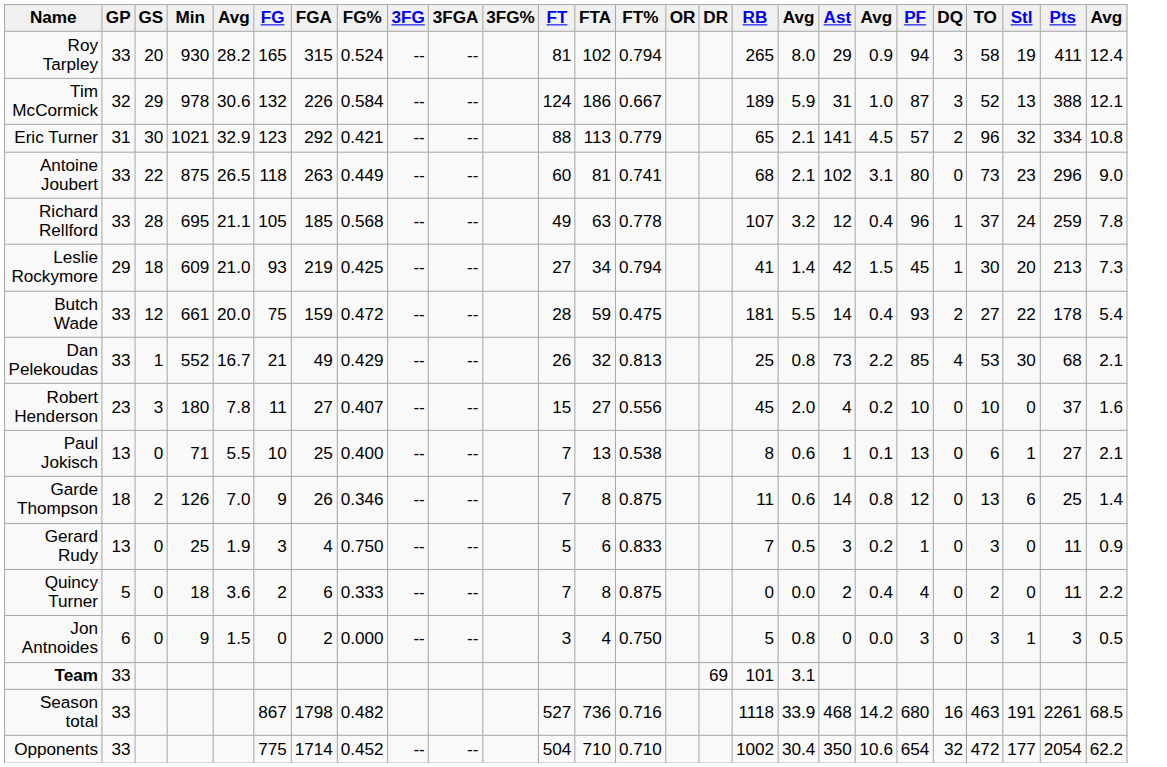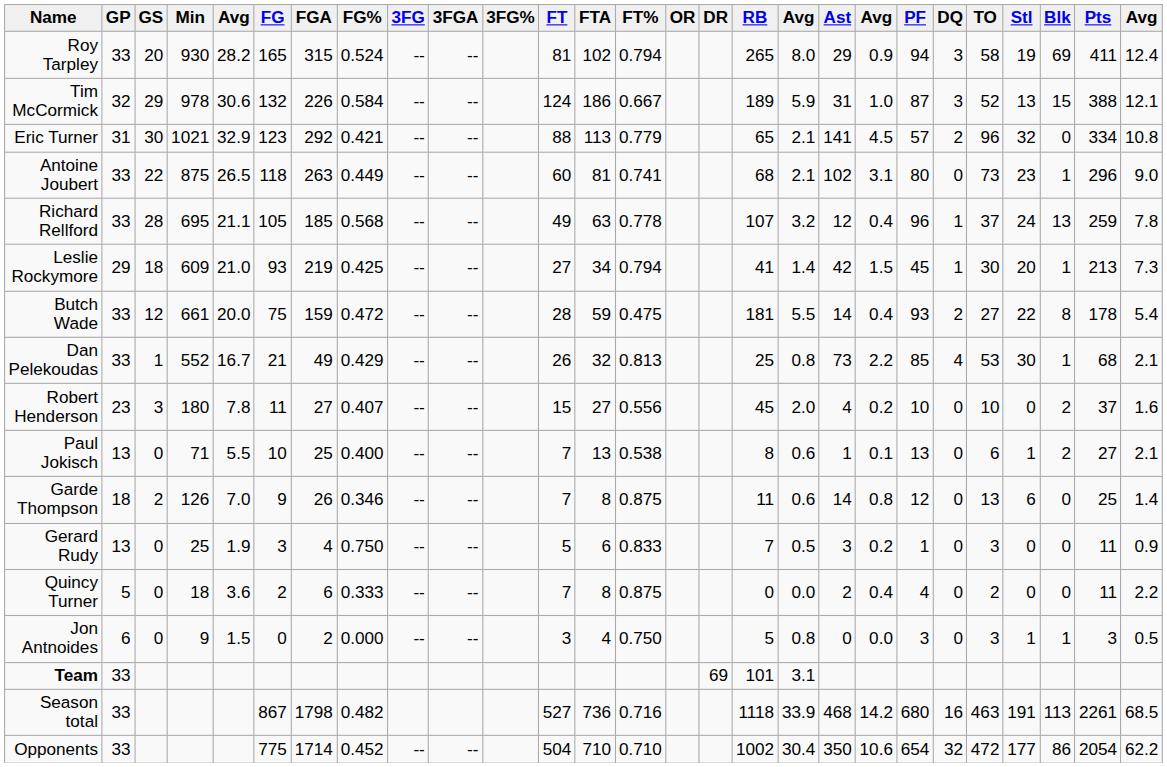 <table class="wikitable sortable" style="text-align:right">
 <tr>
 <td style="text-align:center; background:#f0f0f0;"><strong>Name</strong></td>
 <td style="text-align:center; background:#f0f0f0;"><strong>GP</strong></td>
 <td style="text-align:center; background:#f0f0f0;"><strong>GS</strong></td>
 <td style="text-align:center; background:#f0f0f0;"><strong>Min</strong></td>
 <td style="text-align:center; background:#f0f0f0;"><strong>Avg</strong></td>
 <td style="text-align:center; background:#f0f0f0;"><strong><a href='#'>FG</a></strong></td>
 <td style="text-align:center; background:#f0f0f0;"><strong>FGA</strong></td>
 <td style="text-align:center; background:#f0f0f0;"><strong>FG%</strong></td>
 <td style="text-align:center; background:#f0f0f0;"><strong><a href='#'>3FG</a></strong></td>
 <td style="text-align:center; background:#f0f0f0;"><strong>3FGA</strong></td>
 <td style="text-align:center; background:#f0f0f0;"><strong>3FG%</strong></td>
 <td style="text-align:center; background:#f0f0f0;"><strong><a href='#'>FT</a></strong></td>
 <td style="text-align:center; background:#f0f0f0;"><strong>FTA</strong></td>
 <td style="text-align:center; background:#f0f0f0;"><strong>FT%</strong></td>
 <td style="text-align:center; background:#f0f0f0;"><strong>OR</strong></td>
 <td style="text-align:center; background:#f0f0f0;"><strong>DR</strong></td>
 <td style="text-align:center; background:#f0f0f0;"><strong><a href='#'>RB</a></strong></td>
 <td style="text-align:center; background:#f0f0f0;"><strong>Avg</strong></td>
 <td style="text-align:center; background:#f0f0f0;"><strong><a href='#'>Ast</a></strong></td>
 <td style="text-align:center; background:#f0f0f0;"><strong>Avg</strong></td>
 <td style="text-align:center; background:#f0f0f0;"><strong><a href='#'>PF</a></strong></td>
 <td style="text-align:center; background:#f0f0f0;"><strong>DQ</strong></td>
 <td style="text-align:center; background:#f0f0f0;"><strong>TO</strong></td>
 <td style="text-align:center; background:#f0f0f0;"><strong><a href='#'>Stl</a></strong></td>
+<td style="text-align:center; background:#f0f0f0;"><strong><a href='#'>Blk</a></strong></td>
 <td style="text-align:center; background:#f0f0f0;"><strong><a href='#'>Pts</a></strong></td>
 <td style="text-align:center; background:#f0f0f0;"><strong>Avg</strong></td>
 </tr>
 <tr>
 <td>Roy Tarpley</td>
 <td>33</td>
 <td>20</td>
 <td>930</td>
 <td>28.2</td>
 <td>165</td>
 <td>315</td>
 <td>0.524</td>
 <td>--</td>
 <td>--</td>
 <td></td>
 <td>81</td>
 <td>102</td>
 <td>0.794</td>
 <td></td>
 <td></td>
 <td>265</td>
 <td>8.0</td>
 <td>29</td>
 <td>0.9</td>
 <td>94</td>
 <td>3</td>
 <td>58</td>
 <td>19</td>
+<td>69</td>
 <td>411</td>
 <td>12.4</td>
 </tr>
 <tr>
 <td>Tim McCormick</td>
 <td>32</td>
 <td>29</td>
 <td>978</td>
 <td>30.6</td>
 <td>132</td>
 <td>226</td>
 <td>0.584</td>
 <td>--</td>
 <td>--</td>
 <td></td>
 <td>124</td>
 <td>186</td>
 <td>0.667</td>
 <td></td>
 <td></td>
 <td>189</td>
 <td>5.9</td>
 <td>31</td>
 <td>1.0</td>
 <td>87</td>
 <td>3</td>
 <td>52</td>
 <td>13</td>
+<td>15</td>
 <td>388</td>
 <td>12.1</td>
 </tr>
 <tr>
 <td>Eric Turner</td>
 <td>31</td>
 <td>30</td>
 <td>1021</td>
 <td>32.9</td>
 <td>123</td>
 <td>292</td>
 <td>0.421</td>
 <td>--</td>
 <td>--</td>
 <td></td>
 <td>88</td>
 <td>113</td>
 <td>0.779</td>
 <td></td>
 <td></td>
 <td>65</td>
 <td>2.1</td>
 <td>141</td>
 <td>4.5</td>
 <td>57</td>
 <td>2</td>
 <td>96</td>
 <td>32</td>
+<td>0</td>
 <td>334</td>
 <td>10.8</td>
 </tr>
 <tr>
 <td>Antoine Joubert</td>
 <td>33</td>
 <td>22</td>
 <td>875</td>
 <td>26.5</td>
 <td>118</td>
 <td>263</td>
 <td>0.449</td>
 <td>--</td>
 <td>--</td>
 <td></td>
 <td>60</td>
 <td>81</td>
 <td>0.741</td>
 <td></td>
 <td></td>
 <td>68</td>
 <td>2.1</td>
 <td>102</td>
 <td>3.1</td>
 <td>80</td>
 <td>0</td>
 <td>73</td>
 <td>23</td>
+<td>1</td>
 <td>296</td>
 <td>9.0</td>
 </tr>
 <tr>
 <td>Richard Rellford</td>
 <td>33</td>
 <td>28</td>
 <td>695</td>
 <td>21.1</td>
 <td>105</td>
 <td>185</td>
 <td>0.568</td>
 <td>--</td>
 <td>--</td>
 <td></td>
 <td>49</td>
 <td>63</td>
 <td>0.778</td>
 <td></td>
 <td></td>
 <td>107</td>
 <td>3.2</td>
 <td>12</td>
 <td>0.4</td>
 <td>96</td>
 <td>1</td>
 <td>37</td>
 <td>24</td>
+<td>13</td>
 <td>259</td>
 <td>7.8</td>
 </tr>
 <tr>
 <td>Leslie Rockymore</td>
 <td>29</td>
 <td>18</td>
 <td>609</td>
 <td>21.0</td>
 <td>93</td>
 <td>219</td>
 <td>0.425</td>
 <td>--</td>
 <td>--</td>
 <td></td>
 <td>27</td>
 <td>34</td>
 <td>0.794</td>
 <td></td>
 <td></td>
 <td>41</td>
 <td>1.4</td>
 <td>42</td>
 <td>1.5</td>
 <td>45</td>
 <td>1</td>
 <td>30</td>
 <td>20</td>
+<td>1</td>
 <td>213</td>
 <td>7.3</td>
 </tr>
 <tr>
 <td>Butch Wade</td>
 <td>33</td>
 <td>12</td>
 <td>661</td>
 <td>20.0</td>
 <td>75</td>
 <td>159</td>
 <td>0.472</td>
 <td>--</td>
 <td>--</td>
 <td></td>
 <td>28</td>
 <td>59</td>
 <td>0.475</td>
 <td></td>
 <td></td>
 <td>181</td>
 <td>5.5</td>
 <td>14</td>
 <td>0.4</td>
 <td>93</td>
 <td>2</td>
 <td>27</td>
 <td>22</td>
+<td>8</td>
 <td>178</td>
 <td>5.4</td>
 </tr>
 <tr>
 <td>Dan Pelekoudas</td>
 <td>33</td>
 <td>1</td>
 <td>552</td>
 <td>16.7</td>
 <td>21</td>
 <td>49</td>
 <td>0.429</td>
 <td>--</td>
 <td>--</td>
 <td></td>
 <td>26</td>
 <td>32</td>
 <td>0.813</td>
 <td></td>
 <td></td>
 <td>25</td>
 <td>0.8</td>
 <td>73</td>
 <td>2.2</td>
 <td>85</td>
 <td>4</td>
 <td>53</td>
 <td>30</td>
+<td>1</td>
 <td>68</td>
 <td>2.1</td>
 </tr>
 <tr>
 <td>Robert Henderson</td>
 <td>23</td>
 <td>3</td>
 <td>180</td>
 <td>7.8</td>
 <td>11</td>
 <td>27</td>
 <td>0.407</td>
 <td>--</td>
 <td>--</td>
 <td></td>
 <td>15</td>
 <td>27</td>
 <td>0.556</td>
 <td></td>
 <td></td>
 <td>45</td>
 <td>2.0</td>
 <td>4</td>
 <td>0.2</td>
 <td>10</td>
 <td>0</td>
 <td>10</td>
 <td>0</td>
+<td>2</td>
 <td>37</td>
 <td>1.6</td>
 </tr>
 <tr>
 <td>Paul Jokisch</td>
 <td>13</td>
 <td>0</td>
 <td>71</td>
 <td>5.5</td>
 <td>10</td>
 <td>25</td>
 <td>0.400</td>
 <td>--</td>
 <td>--</td>
 <td></td>
 <td>7</td>
 <td>13</td>
 <td>0.538</td>
 <td></td>
 <td></td>
 <td>8</td>
 <td>0.6</td>
 <td>1</td>
 <td>0.1</td>
 <td>13</td>
 <td>0</td>
 <td>6</td>
 <td>1</td>
+<td>2</td>
 <td>27</td>
 <td>2.1</td>
 </tr>
 <tr>
 <td>Garde Thompson</td>
 <td>18</td>
 <td>2</td>
 <td>126</td>
 <td>7.0</td>
 <td>9</td>
 <td>26</td>
 <td>0.346</td>
 <td>--</td>
 <td>--</td>
 <td></td>
 <td>7</td>
 <td>8</td>
 <td>0.875</td>
 <td></td>
 <td></td>
 <td>11</td>
 <td>0.6</td>
 <td>14</td>
 <td>0.8</td>
 <td>12</td>
 <td>0</td>
 <td>13</td>
 <td>6</td>
+<td>0</td>
 <td>25</td>
 <td>1.4</td>
 </tr>
 <tr>
 <td>Gerard Rudy</td>
 <td>13</td>
 <td>0</td>
 <td>25</td>
 <td>1.9</td>
 <td>3</td>
 <td>4</td>
 <td>0.750</td>
 <td>--</td>
 <td>--</td>
 <td></td>
 <td>5</td>
 <td>6</td>
 <td>0.833</td>
 <td></td>
 <td></td>
 <td>7</td>
 <td>0.5</td>
 <td>3</td>
 <td>0.2</td>
 <td>1</td>
 <td>0</td>
 <td>3</td>
+<td>0</td>
 <td>0</td>
 <td>11</td>
 <td>0.9</td>
 </tr>
 <tr>
 <td>Quincy Turner</td>
 <td>5</td>
 <td>0</td>
 <td>18</td>
 <td>3.6</td>
 <td>2</td>
 <td>6</td>
 <td>0.333</td>
 <td>--</td>
 <td>--</td>
 <td></td>
 <td>7</td>
 <td>8</td>
 <td>0.875</td>
 <td></td>
 <td></td>
 <td>0</td>
 <td>0.0</td>
 <td>2</td>
 <td>0.4</td>
 <td>4</td>
 <td>0</td>
 <td>2</td>
 <td>0</td>
+<td>0</td>
 <td>11</td>
 <td>2.2</td>
 </tr>
 <tr>
 <td>Jon Antnoides</td>
 <td>6</td>
 <td>0</td>
 <td>9</td>
 <td>1.5</td>
 <td>0</td>
 <td>2</td>
 <td>0.000</td>
 <td>--</td>
 <td>--</td>
 <td></td>
 <td>3</td>
 <td>4</td>
 <td>0.750</td>
 <td></td>
 <td></td>
 <td>5</td>
 <td>0.8</td>
 <td>0</td>
 <td>0.0</td>
 <td>3</td>
 <td>0</td>
 <td>3</td>
 <td>1</td>
+<td>1</td>
 <td>3</td>
 <td>0.5</td>
 </tr>
 <tr>
 <td><strong>Team</strong></td>
 <td>33</td>
 <td></td>
 <td></td>
 <td></td>
 <td></td>
 <td></td>
 <td></td>
 <td></td>
 <td></td>
 <td></td>
 <td></td>
 <td></td>
 <td></td>
 <td></td>
 <td>69</td>
 <td>101</td>
 <td>3.1</td>
+<td></td>
 <td></td>
 <td></td>
 <td></td>
 <td></td>
 <td></td>
 <td></td>
 <td></td>
 <td></td>
 </tr>
 <tr>
 <td>Season total</td>
 <td>33</td>
 <td></td>
 <td></td>
 <td></td>
 <td>867</td>
 <td>1798</td>
 <td>0.482</td>
 <td></td>
 <td></td>
 <td></td>
 <td>527</td>
 <td>736</td>
 <td>0.716</td>
 <td></td>
 <td></td>
 <td>1118</td>
 <td>33.9</td>
 <td>468</td>
 <td>14.2</td>
 <td>680</td>
 <td>16</td>
 <td>463</td>
 <td>191</td>
+<td>113</td>
 <td>2261</td>
 <td>68.5</td>
 </tr>
 <tr>
 <td>Opponents</td>
 <td>33</td>
 <td></td>
 <td></td>
 <td></td>
 <td>775</td>
 <td>1714</td>
 <td>0.452</td>
 <td>--</td>
 <td>--</td>
 <td></td>
 <td>504</td>
 <td>710</td>
 <td>0.710</td>
 <td></td>
 <td></td>
 <td>1002</td>
 <td>30.4</td>
 <td>350</td>
 <td>10.6</td>
 <td>654</td>
 <td>32</td>
 <td>472</td>
 <td>177</td>
+<td>86</td>
 <td>2054</td>
 <td>62.2</td>
 </tr>
 </table>
